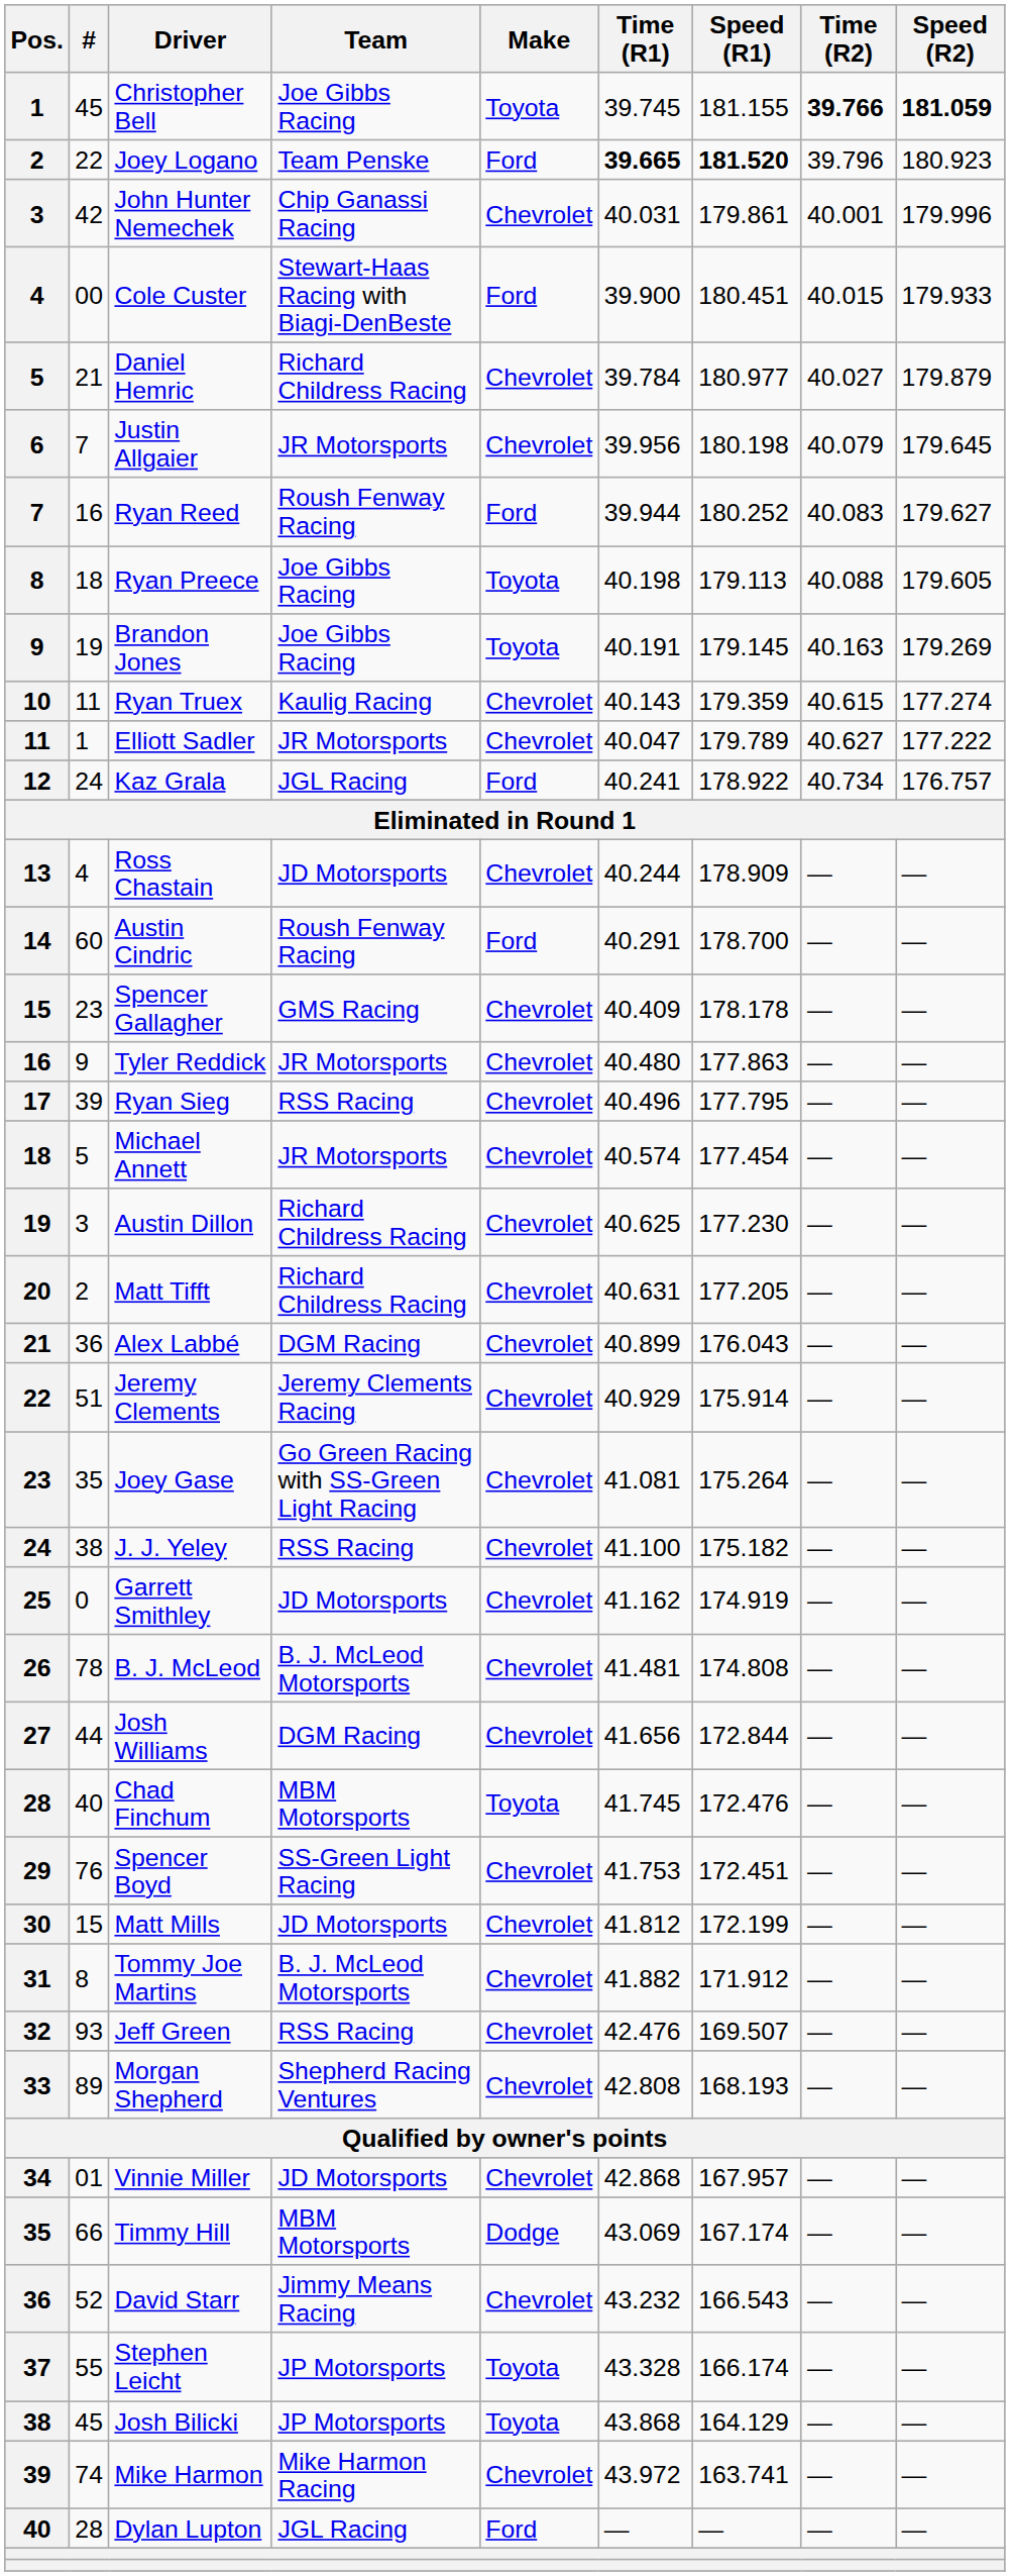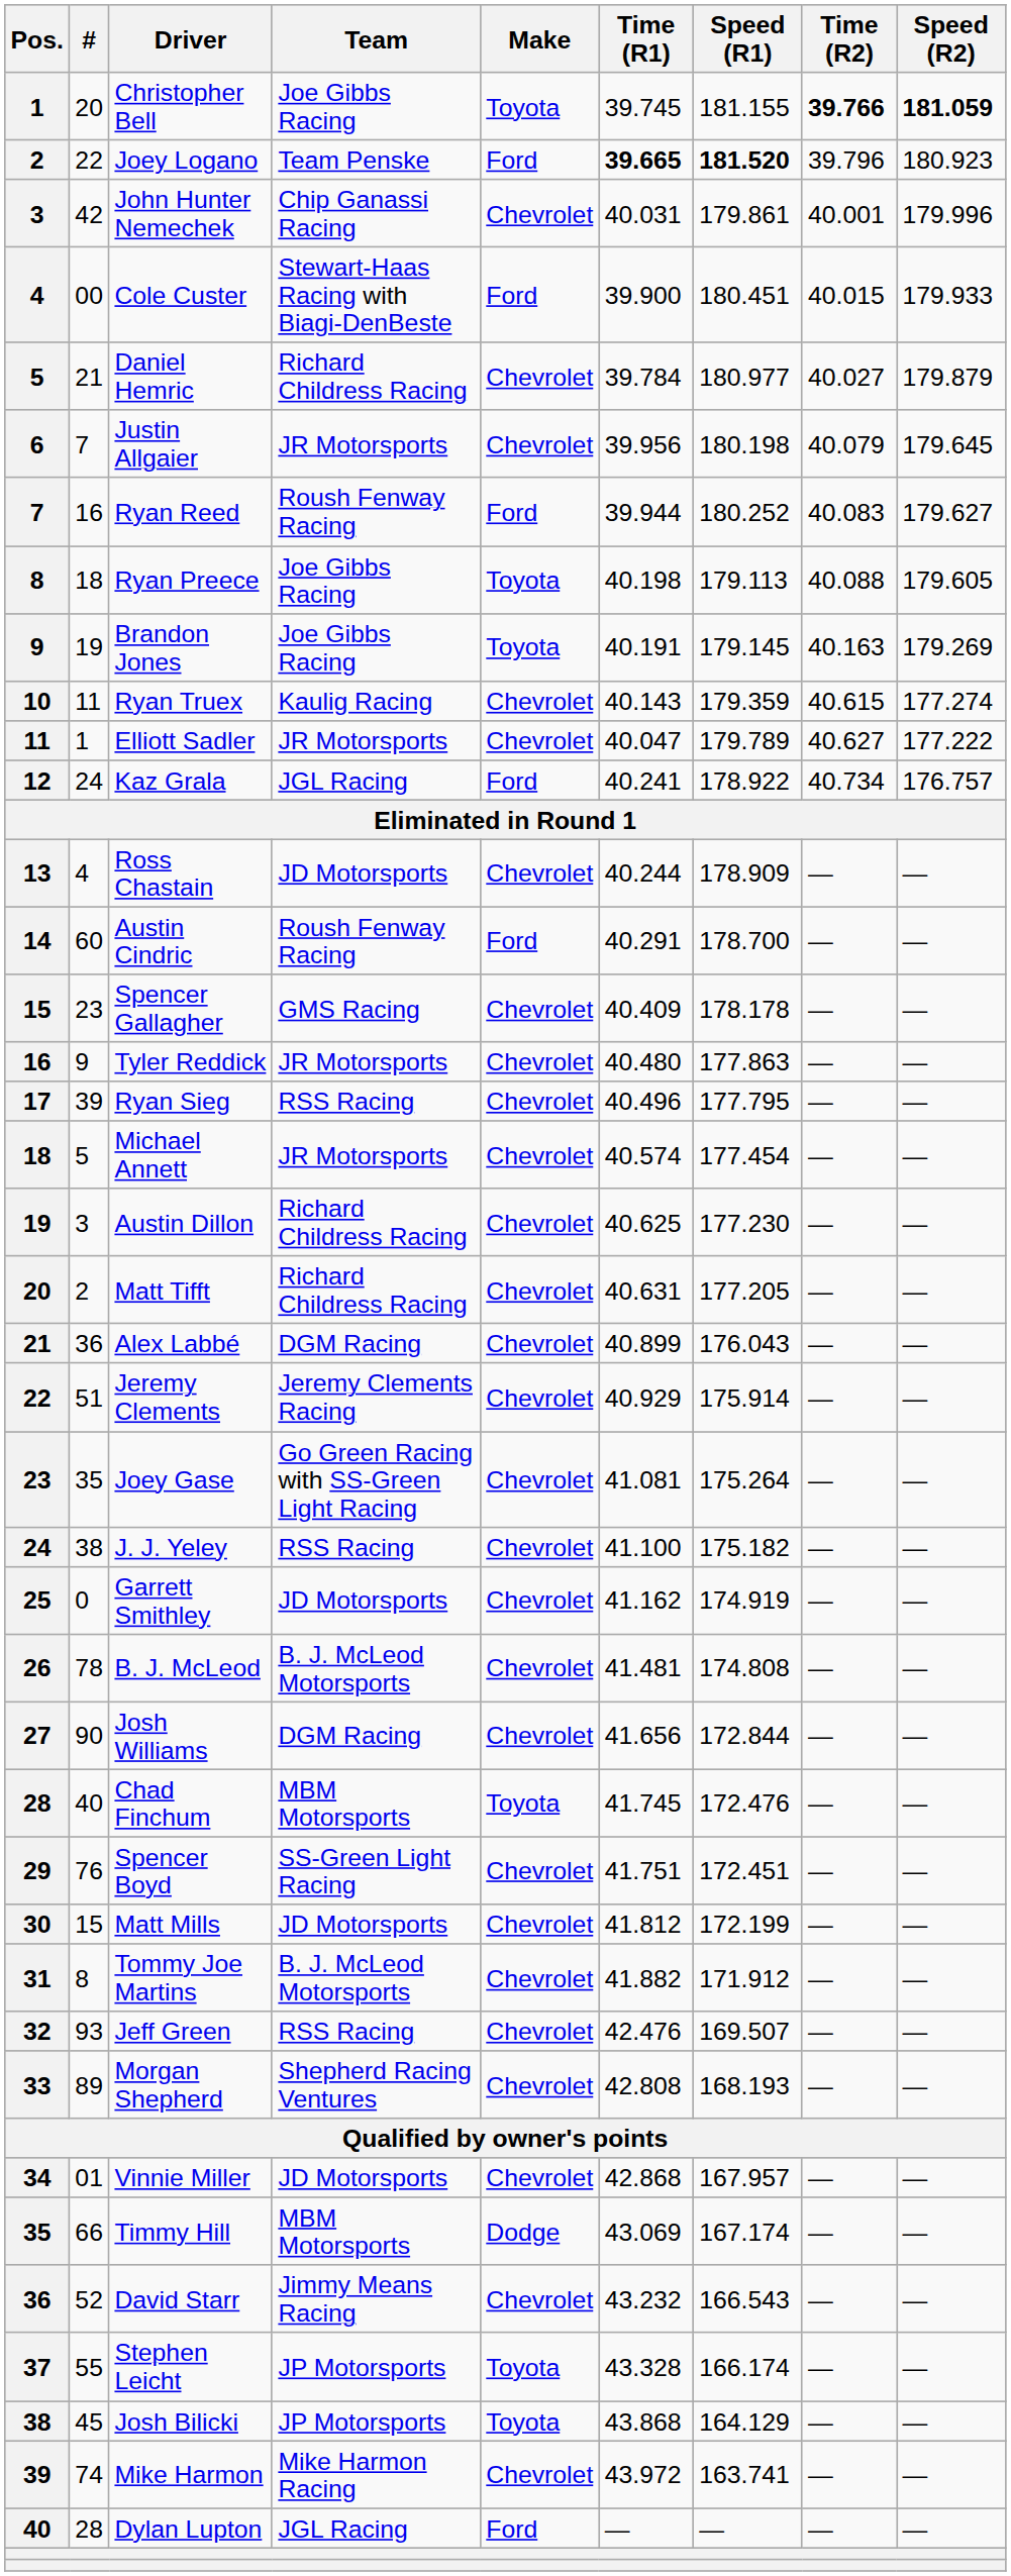 <table class="wikitable" style="font-size:95%">
 <tr>
 <th>Pos.</th>
 <th>#</th>
 <th>Driver</th>
 <th>Team</th>
 <th>Make</th>
 <th>Time (R1)</th>
 <th>Speed (R1)</th>
 <th>Time (R2)</th>
 <th>Speed (R2)</th>
 </tr>
 <tr>
 <th>1</th>
-<td>45</td>
+<td>20</td>
 <td><a href='#'>Christopher Bell</a></td>
 <td><a href='#'>Joe Gibbs Racing</a></td>
 <td><a href='#'>Toyota</a></td>
 <td>39.745</td>
 <td>181.155</td>
 <td><strong>39.766</strong></td>
 <td><strong>181.059</strong></td>
 </tr>
 <tr>
 <th>2</th>
 <td>22</td>
 <td><a href='#'>Joey Logano</a></td>
 <td><a href='#'>Team Penske</a></td>
 <td><a href='#'>Ford</a></td>
 <td><strong>39.665</strong></td>
 <td><strong>181.520</strong></td>
 <td>39.796</td>
 <td>180.923</td>
 </tr>
 <tr>
 <th>3</th>
 <td>42</td>
 <td><a href='#'>John Hunter Nemechek</a></td>
 <td><a href='#'>Chip Ganassi Racing</a></td>
 <td><a href='#'>Chevrolet</a></td>
 <td>40.031</td>
 <td>179.861</td>
 <td>40.001</td>
 <td>179.996</td>
 </tr>
 <tr>
 <th>4</th>
 <td>00</td>
 <td><a href='#'>Cole Custer</a></td>
 <td><a href='#'>Stewart-Haas Racing</a> with <a href='#'>Biagi-DenBeste</a></td>
 <td><a href='#'>Ford</a></td>
 <td>39.900</td>
 <td>180.451</td>
 <td>40.015</td>
 <td>179.933</td>
 </tr>
 <tr>
 <th>5</th>
 <td>21</td>
 <td><a href='#'>Daniel Hemric</a></td>
 <td><a href='#'>Richard Childress Racing</a></td>
 <td><a href='#'>Chevrolet</a></td>
 <td>39.784</td>
 <td>180.977</td>
 <td>40.027</td>
 <td>179.879</td>
 </tr>
 <tr>
 <th>6</th>
 <td>7</td>
 <td><a href='#'>Justin Allgaier</a></td>
 <td><a href='#'>JR Motorsports</a></td>
 <td><a href='#'>Chevrolet</a></td>
 <td>39.956</td>
 <td>180.198</td>
 <td>40.079</td>
 <td>179.645</td>
 </tr>
 <tr>
 <th>7</th>
 <td>16</td>
 <td><a href='#'>Ryan Reed</a></td>
 <td><a href='#'>Roush Fenway Racing</a></td>
 <td><a href='#'>Ford</a></td>
 <td>39.944</td>
 <td>180.252</td>
 <td>40.083</td>
 <td>179.627</td>
 </tr>
 <tr>
 <th>8</th>
 <td>18</td>
 <td><a href='#'>Ryan Preece</a></td>
 <td><a href='#'>Joe Gibbs Racing</a></td>
 <td><a href='#'>Toyota</a></td>
 <td>40.198</td>
 <td>179.113</td>
 <td>40.088</td>
 <td>179.605</td>
 </tr>
 <tr>
 <th>9</th>
 <td>19</td>
 <td><a href='#'>Brandon Jones</a></td>
 <td><a href='#'>Joe Gibbs Racing</a></td>
 <td><a href='#'>Toyota</a></td>
 <td>40.191</td>
 <td>179.145</td>
 <td>40.163</td>
 <td>179.269</td>
 </tr>
 <tr>
 <th>10</th>
 <td>11</td>
 <td><a href='#'>Ryan Truex</a></td>
 <td><a href='#'>Kaulig Racing</a></td>
 <td><a href='#'>Chevrolet</a></td>
 <td>40.143</td>
 <td>179.359</td>
 <td>40.615</td>
 <td>177.274</td>
 </tr>
 <tr>
 <th>11</th>
 <td>1</td>
 <td><a href='#'>Elliott Sadler</a></td>
 <td><a href='#'>JR Motorsports</a></td>
 <td><a href='#'>Chevrolet</a></td>
 <td>40.047</td>
 <td>179.789</td>
 <td>40.627</td>
 <td>177.222</td>
 </tr>
 <tr>
 <th>12</th>
 <td>24</td>
 <td><a href='#'>Kaz Grala</a></td>
 <td><a href='#'>JGL Racing</a></td>
 <td><a href='#'>Ford</a></td>
 <td>40.241</td>
 <td>178.922</td>
 <td>40.734</td>
 <td>176.757</td>
 </tr>
 <tr>
 <th colspan="9">Eliminated in Round 1</th>
 </tr>
 <tr>
 <th>13</th>
 <td>4</td>
 <td><a href='#'>Ross Chastain</a></td>
 <td><a href='#'>JD Motorsports</a></td>
 <td><a href='#'>Chevrolet</a></td>
 <td>40.244</td>
 <td>178.909</td>
 <td>—</td>
 <td>—</td>
 </tr>
 <tr>
 <th>14</th>
 <td>60</td>
 <td><a href='#'>Austin Cindric</a></td>
 <td><a href='#'>Roush Fenway Racing</a></td>
 <td><a href='#'>Ford</a></td>
 <td>40.291</td>
 <td>178.700</td>
 <td>—</td>
 <td>—</td>
 </tr>
 <tr>
 <th>15</th>
 <td>23</td>
 <td><a href='#'>Spencer Gallagher</a></td>
 <td><a href='#'>GMS Racing</a></td>
 <td><a href='#'>Chevrolet</a></td>
 <td>40.409</td>
 <td>178.178</td>
 <td>—</td>
 <td>—</td>
 </tr>
 <tr>
 <th>16</th>
 <td>9</td>
 <td><a href='#'>Tyler Reddick</a></td>
 <td><a href='#'>JR Motorsports</a></td>
 <td><a href='#'>Chevrolet</a></td>
 <td>40.480</td>
 <td>177.863</td>
 <td>—</td>
 <td>—</td>
 </tr>
 <tr>
 <th>17</th>
 <td>39</td>
 <td><a href='#'>Ryan Sieg</a></td>
 <td><a href='#'>RSS Racing</a></td>
 <td><a href='#'>Chevrolet</a></td>
 <td>40.496</td>
 <td>177.795</td>
 <td>—</td>
 <td>—</td>
 </tr>
 <tr>
 <th>18</th>
 <td>5</td>
 <td><a href='#'>Michael Annett</a></td>
 <td><a href='#'>JR Motorsports</a></td>
 <td><a href='#'>Chevrolet</a></td>
 <td>40.574</td>
 <td>177.454</td>
 <td>—</td>
 <td>—</td>
 </tr>
 <tr>
 <th>19</th>
 <td>3</td>
 <td><a href='#'>Austin Dillon</a></td>
 <td><a href='#'>Richard Childress Racing</a></td>
 <td><a href='#'>Chevrolet</a></td>
 <td>40.625</td>
 <td>177.230</td>
 <td>—</td>
 <td>—</td>
 </tr>
 <tr>
 <th>20</th>
 <td>2</td>
 <td><a href='#'>Matt Tifft</a></td>
 <td><a href='#'>Richard Childress Racing</a></td>
 <td><a href='#'>Chevrolet</a></td>
 <td>40.631</td>
 <td>177.205</td>
 <td>—</td>
 <td>—</td>
 </tr>
 <tr>
 <th>21</th>
 <td>36</td>
 <td><a href='#'>Alex Labbé</a></td>
 <td><a href='#'>DGM Racing</a></td>
 <td><a href='#'>Chevrolet</a></td>
 <td>40.899</td>
 <td>176.043</td>
 <td>—</td>
 <td>—</td>
 </tr>
 <tr>
 <th>22</th>
 <td>51</td>
 <td><a href='#'>Jeremy Clements</a></td>
 <td><a href='#'>Jeremy Clements Racing</a></td>
 <td><a href='#'>Chevrolet</a></td>
 <td>40.929</td>
 <td>175.914</td>
 <td>—</td>
 <td>—</td>
 </tr>
 <tr>
 <th>23</th>
 <td>35</td>
 <td><a href='#'>Joey Gase</a></td>
 <td><a href='#'>Go Green Racing</a> with <a href='#'>SS-Green Light Racing</a></td>
 <td><a href='#'>Chevrolet</a></td>
 <td>41.081</td>
 <td>175.264</td>
 <td>—</td>
 <td>—</td>
 </tr>
 <tr>
 <th>24</th>
 <td>38</td>
 <td><a href='#'>J. J. Yeley</a></td>
 <td><a href='#'>RSS Racing</a></td>
 <td><a href='#'>Chevrolet</a></td>
 <td>41.100</td>
 <td>175.182</td>
 <td>—</td>
 <td>—</td>
 </tr>
 <tr>
 <th>25</th>
 <td>0</td>
 <td><a href='#'>Garrett Smithley</a></td>
 <td><a href='#'>JD Motorsports</a></td>
 <td><a href='#'>Chevrolet</a></td>
 <td>41.162</td>
 <td>174.919</td>
 <td>—</td>
 <td>—</td>
 </tr>
 <tr>
 <th>26</th>
 <td>78</td>
 <td><a href='#'>B. J. McLeod</a></td>
 <td><a href='#'>B. J. McLeod Motorsports</a></td>
 <td><a href='#'>Chevrolet</a></td>
 <td>41.481</td>
 <td>174.808</td>
 <td>—</td>
 <td>—</td>
 </tr>
 <tr>
 <th>27</th>
-<td>44</td>
+<td>90</td>
 <td><a href='#'>Josh Williams</a></td>
 <td><a href='#'>DGM Racing</a></td>
 <td><a href='#'>Chevrolet</a></td>
 <td>41.656</td>
 <td>172.844</td>
 <td>—</td>
 <td>—</td>
 </tr>
 <tr>
 <th>28</th>
 <td>40</td>
 <td><a href='#'>Chad Finchum</a></td>
 <td><a href='#'>MBM Motorsports</a></td>
 <td><a href='#'>Toyota</a></td>
 <td>41.745</td>
 <td>172.476</td>
 <td>—</td>
 <td>—</td>
 </tr>
 <tr>
 <th>29</th>
 <td>76</td>
 <td><a href='#'>Spencer Boyd</a></td>
 <td><a href='#'>SS-Green Light Racing</a></td>
 <td><a href='#'>Chevrolet</a></td>
-<td>41.753</td>
+<td>41.751</td>
 <td>172.451</td>
 <td>—</td>
 <td>—</td>
 </tr>
 <tr>
 <th>30</th>
 <td>15</td>
 <td><a href='#'>Matt Mills</a></td>
 <td><a href='#'>JD Motorsports</a></td>
 <td><a href='#'>Chevrolet</a></td>
 <td>41.812</td>
 <td>172.199</td>
 <td>—</td>
 <td>—</td>
 </tr>
 <tr>
 <th>31</th>
 <td>8</td>
 <td><a href='#'>Tommy Joe Martins</a></td>
 <td><a href='#'>B. J. McLeod Motorsports</a></td>
 <td><a href='#'>Chevrolet</a></td>
 <td>41.882</td>
 <td>171.912</td>
 <td>—</td>
 <td>—</td>
 </tr>
 <tr>
 <th>32</th>
 <td>93</td>
 <td><a href='#'>Jeff Green</a></td>
 <td><a href='#'>RSS Racing</a></td>
 <td><a href='#'>Chevrolet</a></td>
 <td>42.476</td>
 <td>169.507</td>
 <td>—</td>
 <td>—</td>
 </tr>
 <tr>
 <th>33</th>
 <td>89</td>
 <td><a href='#'>Morgan Shepherd</a></td>
 <td><a href='#'>Shepherd Racing Ventures</a></td>
 <td><a href='#'>Chevrolet</a></td>
 <td>42.808</td>
 <td>168.193</td>
 <td>—</td>
 <td>—</td>
 </tr>
 <tr>
 <th colspan="9">Qualified by owner's points</th>
 </tr>
 <tr>
 <th>34</th>
 <td>01</td>
 <td><a href='#'>Vinnie Miller</a></td>
 <td><a href='#'>JD Motorsports</a></td>
 <td><a href='#'>Chevrolet</a></td>
 <td>42.868</td>
 <td>167.957</td>
 <td>—</td>
 <td>—</td>
 </tr>
 <tr>
 <th>35</th>
 <td>66</td>
 <td><a href='#'>Timmy Hill</a></td>
 <td><a href='#'>MBM Motorsports</a></td>
 <td><a href='#'>Dodge</a></td>
 <td>43.069</td>
 <td>167.174</td>
 <td>—</td>
 <td>—</td>
 </tr>
 <tr>
 <th>36</th>
 <td>52</td>
 <td><a href='#'>David Starr</a></td>
 <td><a href='#'>Jimmy Means Racing</a></td>
 <td><a href='#'>Chevrolet</a></td>
 <td>43.232</td>
 <td>166.543</td>
 <td>—</td>
 <td>—</td>
 </tr>
 <tr>
 <th>37</th>
 <td>55</td>
 <td><a href='#'>Stephen Leicht</a></td>
 <td><a href='#'>JP Motorsports</a></td>
 <td><a href='#'>Toyota</a></td>
 <td>43.328</td>
 <td>166.174</td>
 <td>—</td>
 <td>—</td>
 </tr>
 <tr>
 <th>38</th>
 <td>45</td>
 <td><a href='#'>Josh Bilicki</a></td>
 <td><a href='#'>JP Motorsports</a></td>
 <td><a href='#'>Toyota</a></td>
 <td>43.868</td>
 <td>164.129</td>
 <td>—</td>
 <td>—</td>
 </tr>
 <tr>
 <th>39</th>
 <td>74</td>
 <td><a href='#'>Mike Harmon</a></td>
 <td><a href='#'>Mike Harmon Racing</a></td>
 <td><a href='#'>Chevrolet</a></td>
 <td>43.972</td>
 <td>163.741</td>
 <td>—</td>
 <td>—</td>
 </tr>
 <tr>
 <th>40</th>
 <td>28</td>
 <td><a href='#'>Dylan Lupton</a></td>
 <td><a href='#'>JGL Racing</a></td>
 <td><a href='#'>Ford</a></td>
 <td>—</td>
 <td>—</td>
 <td>—</td>
 <td>—</td>
 </tr>
 <tr>
 <th colspan="9"></th>
 </tr>
 <tr>
 <th colspan="9"></th>
 </tr>
 </table>
